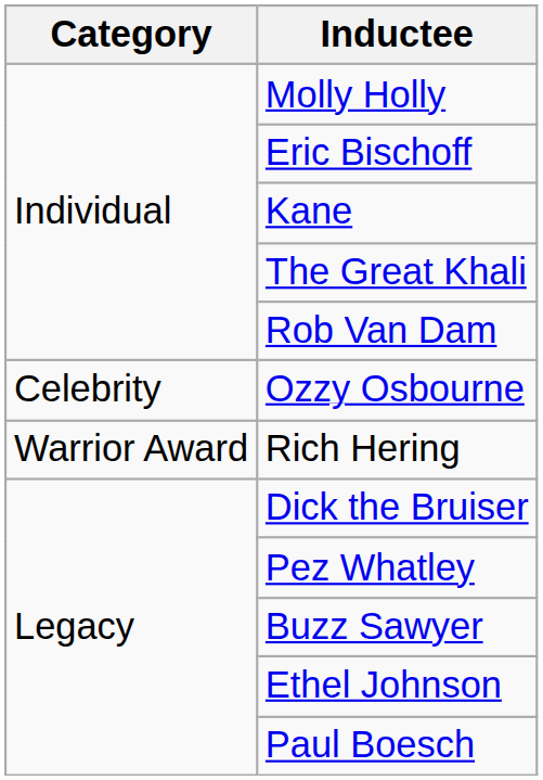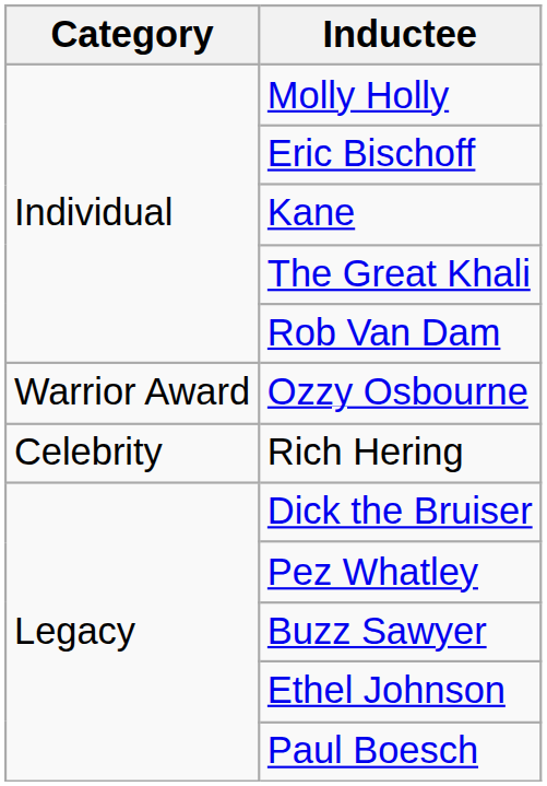 <table class="wikitable">
 <tr>
 <th>Category</th>
 <th>Inductee</th>
 </tr>
 <tr>
 <td rowspan=5>Individual</td>
 <td><a href='#'>Molly Holly</a></td>
 </tr>
 <tr>
 <td><a href='#'>Eric Bischoff</a></td>
 </tr>
 <tr>
 <td><a href='#'>Kane</a></td>
 </tr>
 <tr>
 <td><a href='#'>The Great Khali</a></td>
 </tr>
 <tr>
 <td><a href='#'>Rob Van Dam</a></td>
 </tr>
 <tr>
-<td>Celebrity</td>
+<td>Warrior Award</td>
 <td><a href='#'>Ozzy Osbourne</a></td>
 </tr>
 <tr>
-<td>Warrior Award</td>
+<td>Celebrity</td>
 <td>Rich Hering</td>
 </tr>
 <tr>
 <td rowspan="5">Legacy</td>
 <td><a href='#'>Dick the Bruiser</a></td>
 </tr>
 <tr>
 <td><a href='#'>Pez Whatley</a></td>
 </tr>
 <tr>
 <td><a href='#'>Buzz Sawyer</a></td>
 </tr>
 <tr>
 <td><a href='#'>Ethel Johnson</a></td>
 </tr>
 <tr>
 <td><a href='#'>Paul Boesch</a></td>
 </tr>
 </table>
